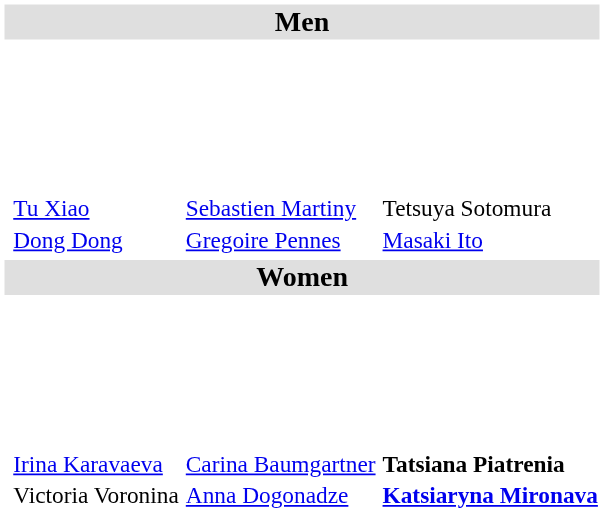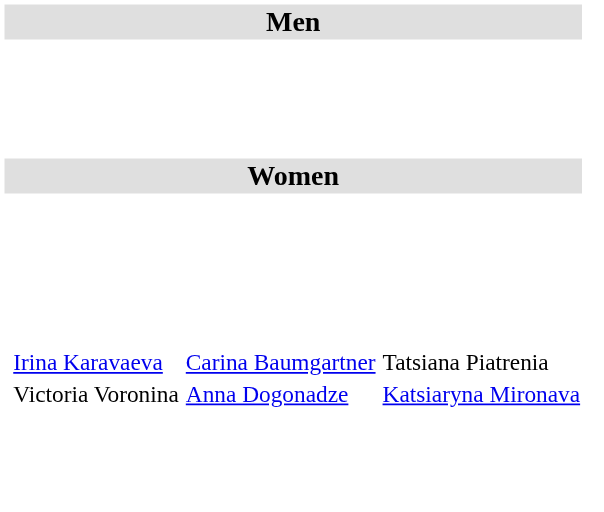 <table>
 <tr bgcolor="DFDFDF">
 <td colspan="4" align="center"><strong>Men</strong></td>
 </tr>
 <tr>
 <th scope=row style="text-align:left"><br></th>
 <td></td>
 <td></td>
 <td></td>
 </tr>
 <tr>
 <th scope=row style="text-align:left"><br></th>
 <td></td>
 <td></td>
 <td></td>
 </tr>
 <tr>
 <th scope=row style="text-align:left"><br></th>
 <td></td>
 <td></td>
 <td></td>
-</tr>
-<tr>
-<th scope=row style="text-align:left"><br></th>
-<td><br><small><a href='#'>Tu Xiao</a><br><a href='#'>Dong Dong</a></small></td>
-<td><br><small><a href='#'>Sebastien Martiny</a><br><a href='#'>Gregoire Pennes</a></small></td>
-<td><br><small>Tetsuya Sotomura<br><a href='#'>Masaki Ito</a></small></td>
 </tr>
 <tr bgcolor="DFDFDF">
 <td colspan="4" align="center"><strong>Women</strong></td>
 </tr>
 <tr>
 <th scope=row style="text-align:left"><br></th>
 <td></td>
 <td></td>
 <td></td>
 </tr>
 <tr>
 <th scope=row style="text-align:left"><br></th>
 <td></td>
 <td></td>
 <td></td>
 </tr>
 <tr>
 <th scope=row style="text-align:left"><br></th>
 <td></td>
 <td></td>
 <td></td>
 </tr>
 <tr>
 <th scope=row style="text-align:left"><br></th>
 <td><br><small><a href='#'>Irina Karavaeva</a><br>Victoria Voronina</small></td>
 <td><br><small><a href='#'>Carina Baumgartner</a><br><a href='#'>Anna Dogonadze</a></small></td>
-<td><strong><br><small>Tatsiana Piatrenia<br><a href='#'>Katsiaryna Mironava</a></small></strong></td>
+<td><br><small>Tatsiana Piatrenia<br><a href='#'>Katsiaryna Mironava</a></small></td>
 </tr>
 </table>
